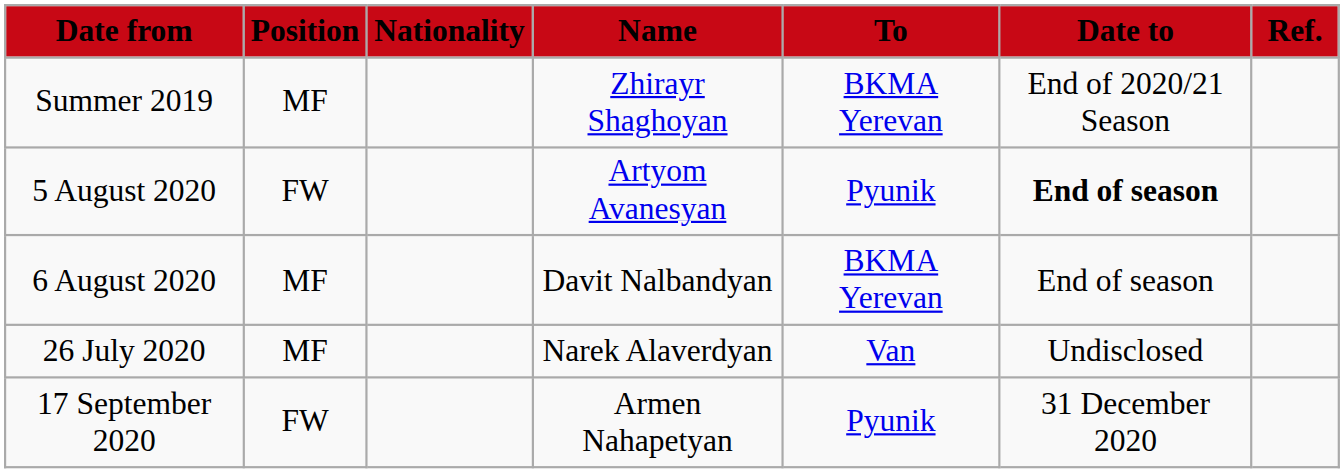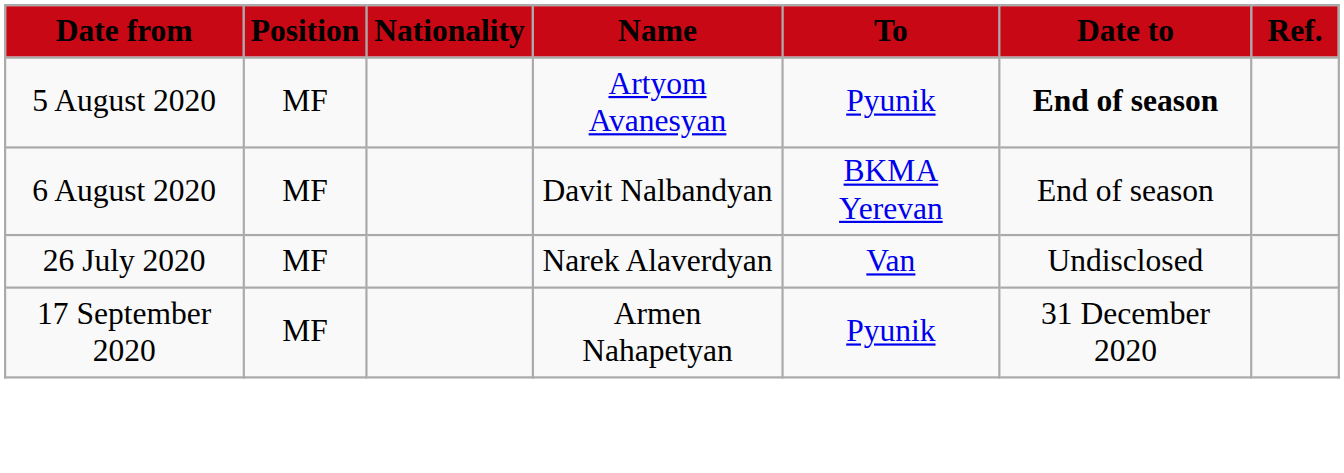 <table class="wikitable"  style="text-align:center; font-size:90%; ">
 <tr>
 <th style="background:#C80815; color:black; width:200px;">Date from</th>
 <th style="background:#C80815; color:black; width:50px;">Position</th>
 <th style="background:#C80815; color:black; width:50px;">Nationality</th>
 <th style="background:#C80815; color:black; width:200px;">Name</th>
 <th style="background:#C80815; color:black; width:200px;">To</th>
 <th style="background:#C80815; color:black; width:200px;">Date to</th>
 <th style="background:#C80815; color:black; width:50px;">Ref.</th>
 </tr>
 <tr>
-<td>Summer 2019</td>
+<td>5 August 2020</td>
 <td>MF</td>
-<td></td>
-<td><a href='#'>Zhirayr Shaghoyan</a></td>
-<td><a href='#'>BKMA Yerevan</a></td>
-<td>End of 2020/21 Season</td>
-<td></td>
-</tr>
-<tr>
-<td>5 August 2020</td>
-<td>FW</td>
 <td></td>
 <td><a href='#'>Artyom Avanesyan</a></td>
 <td><a href='#'>Pyunik</a></td>
 <td><strong>End of season</strong></td>
 <td></td>
 </tr>
 <tr>
 <td>6 August 2020</td>
 <td>MF</td>
 <td></td>
 <td>Davit Nalbandyan</td>
 <td><a href='#'>BKMA Yerevan</a></td>
 <td>End of season</td>
 <td></td>
 </tr>
 <tr>
 <td>26 July 2020</td>
 <td>MF</td>
 <td></td>
 <td>Narek Alaverdyan</td>
 <td><a href='#'>Van</a></td>
 <td>Undisclosed</td>
 <td></td>
 </tr>
 <tr>
 <td>17 September 2020</td>
-<td>FW</td>
+<td>MF</td>
 <td></td>
 <td>Armen Nahapetyan</td>
 <td><a href='#'>Pyunik</a></td>
 <td>31 December 2020</td>
 <td></td>
 </tr>
 </table>
